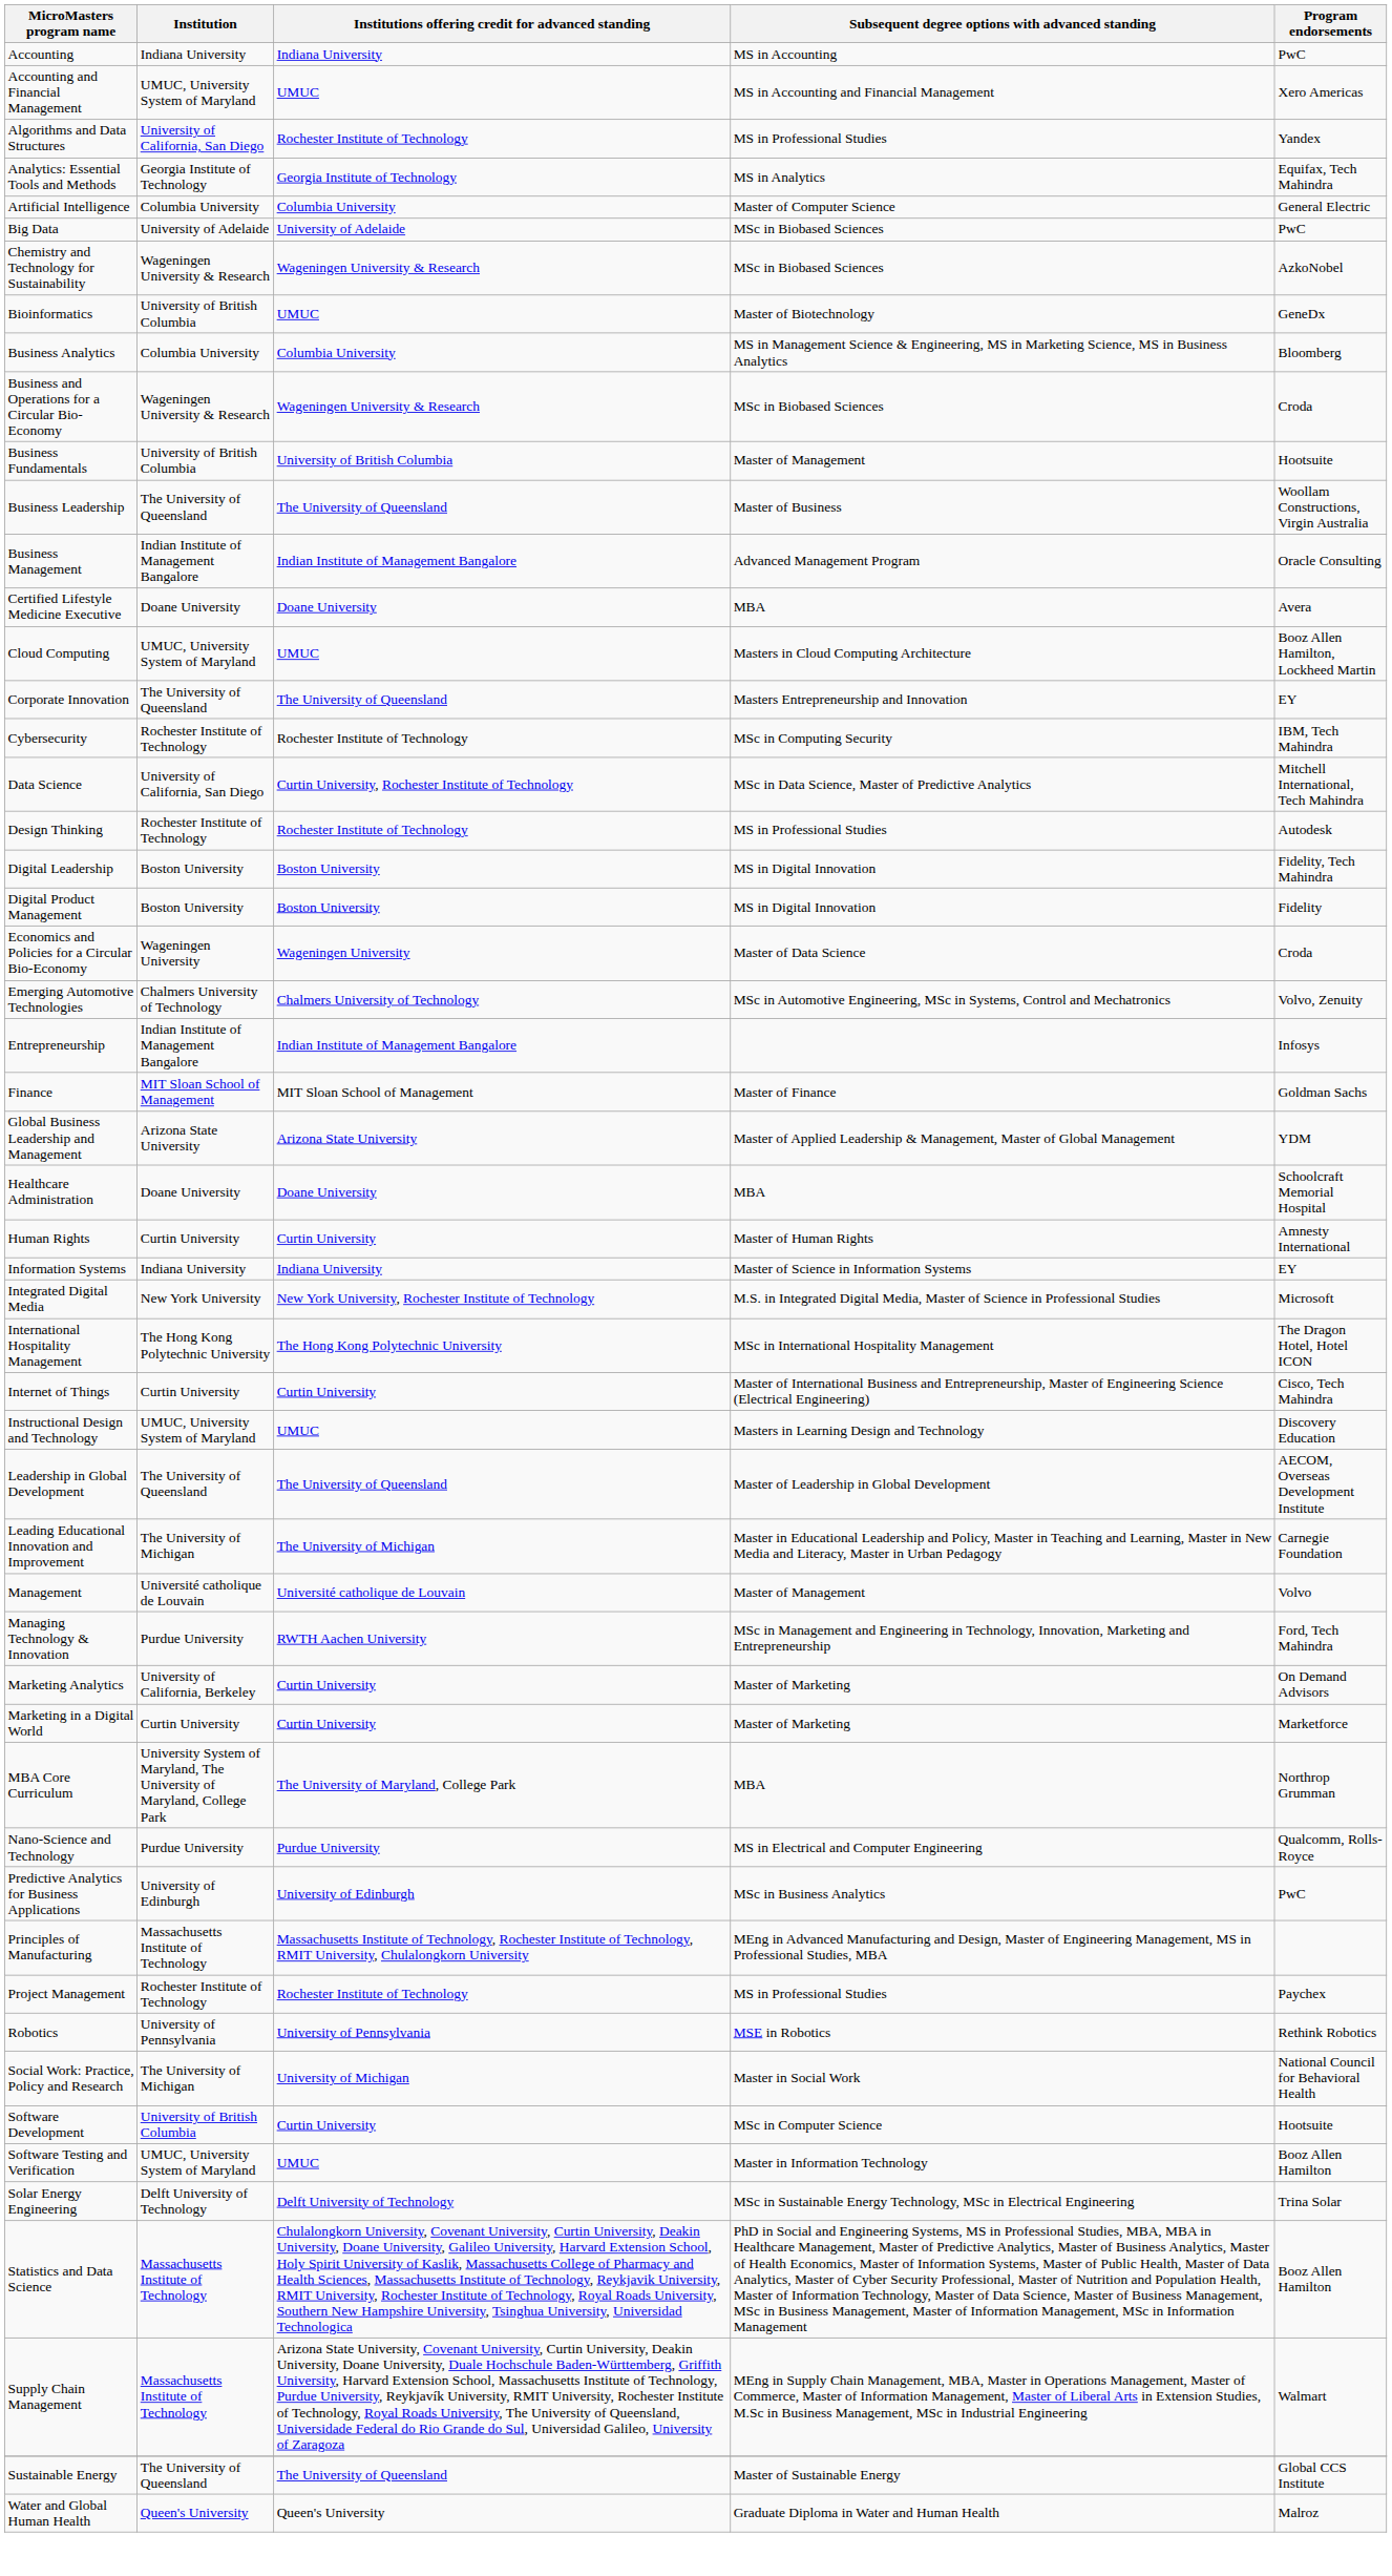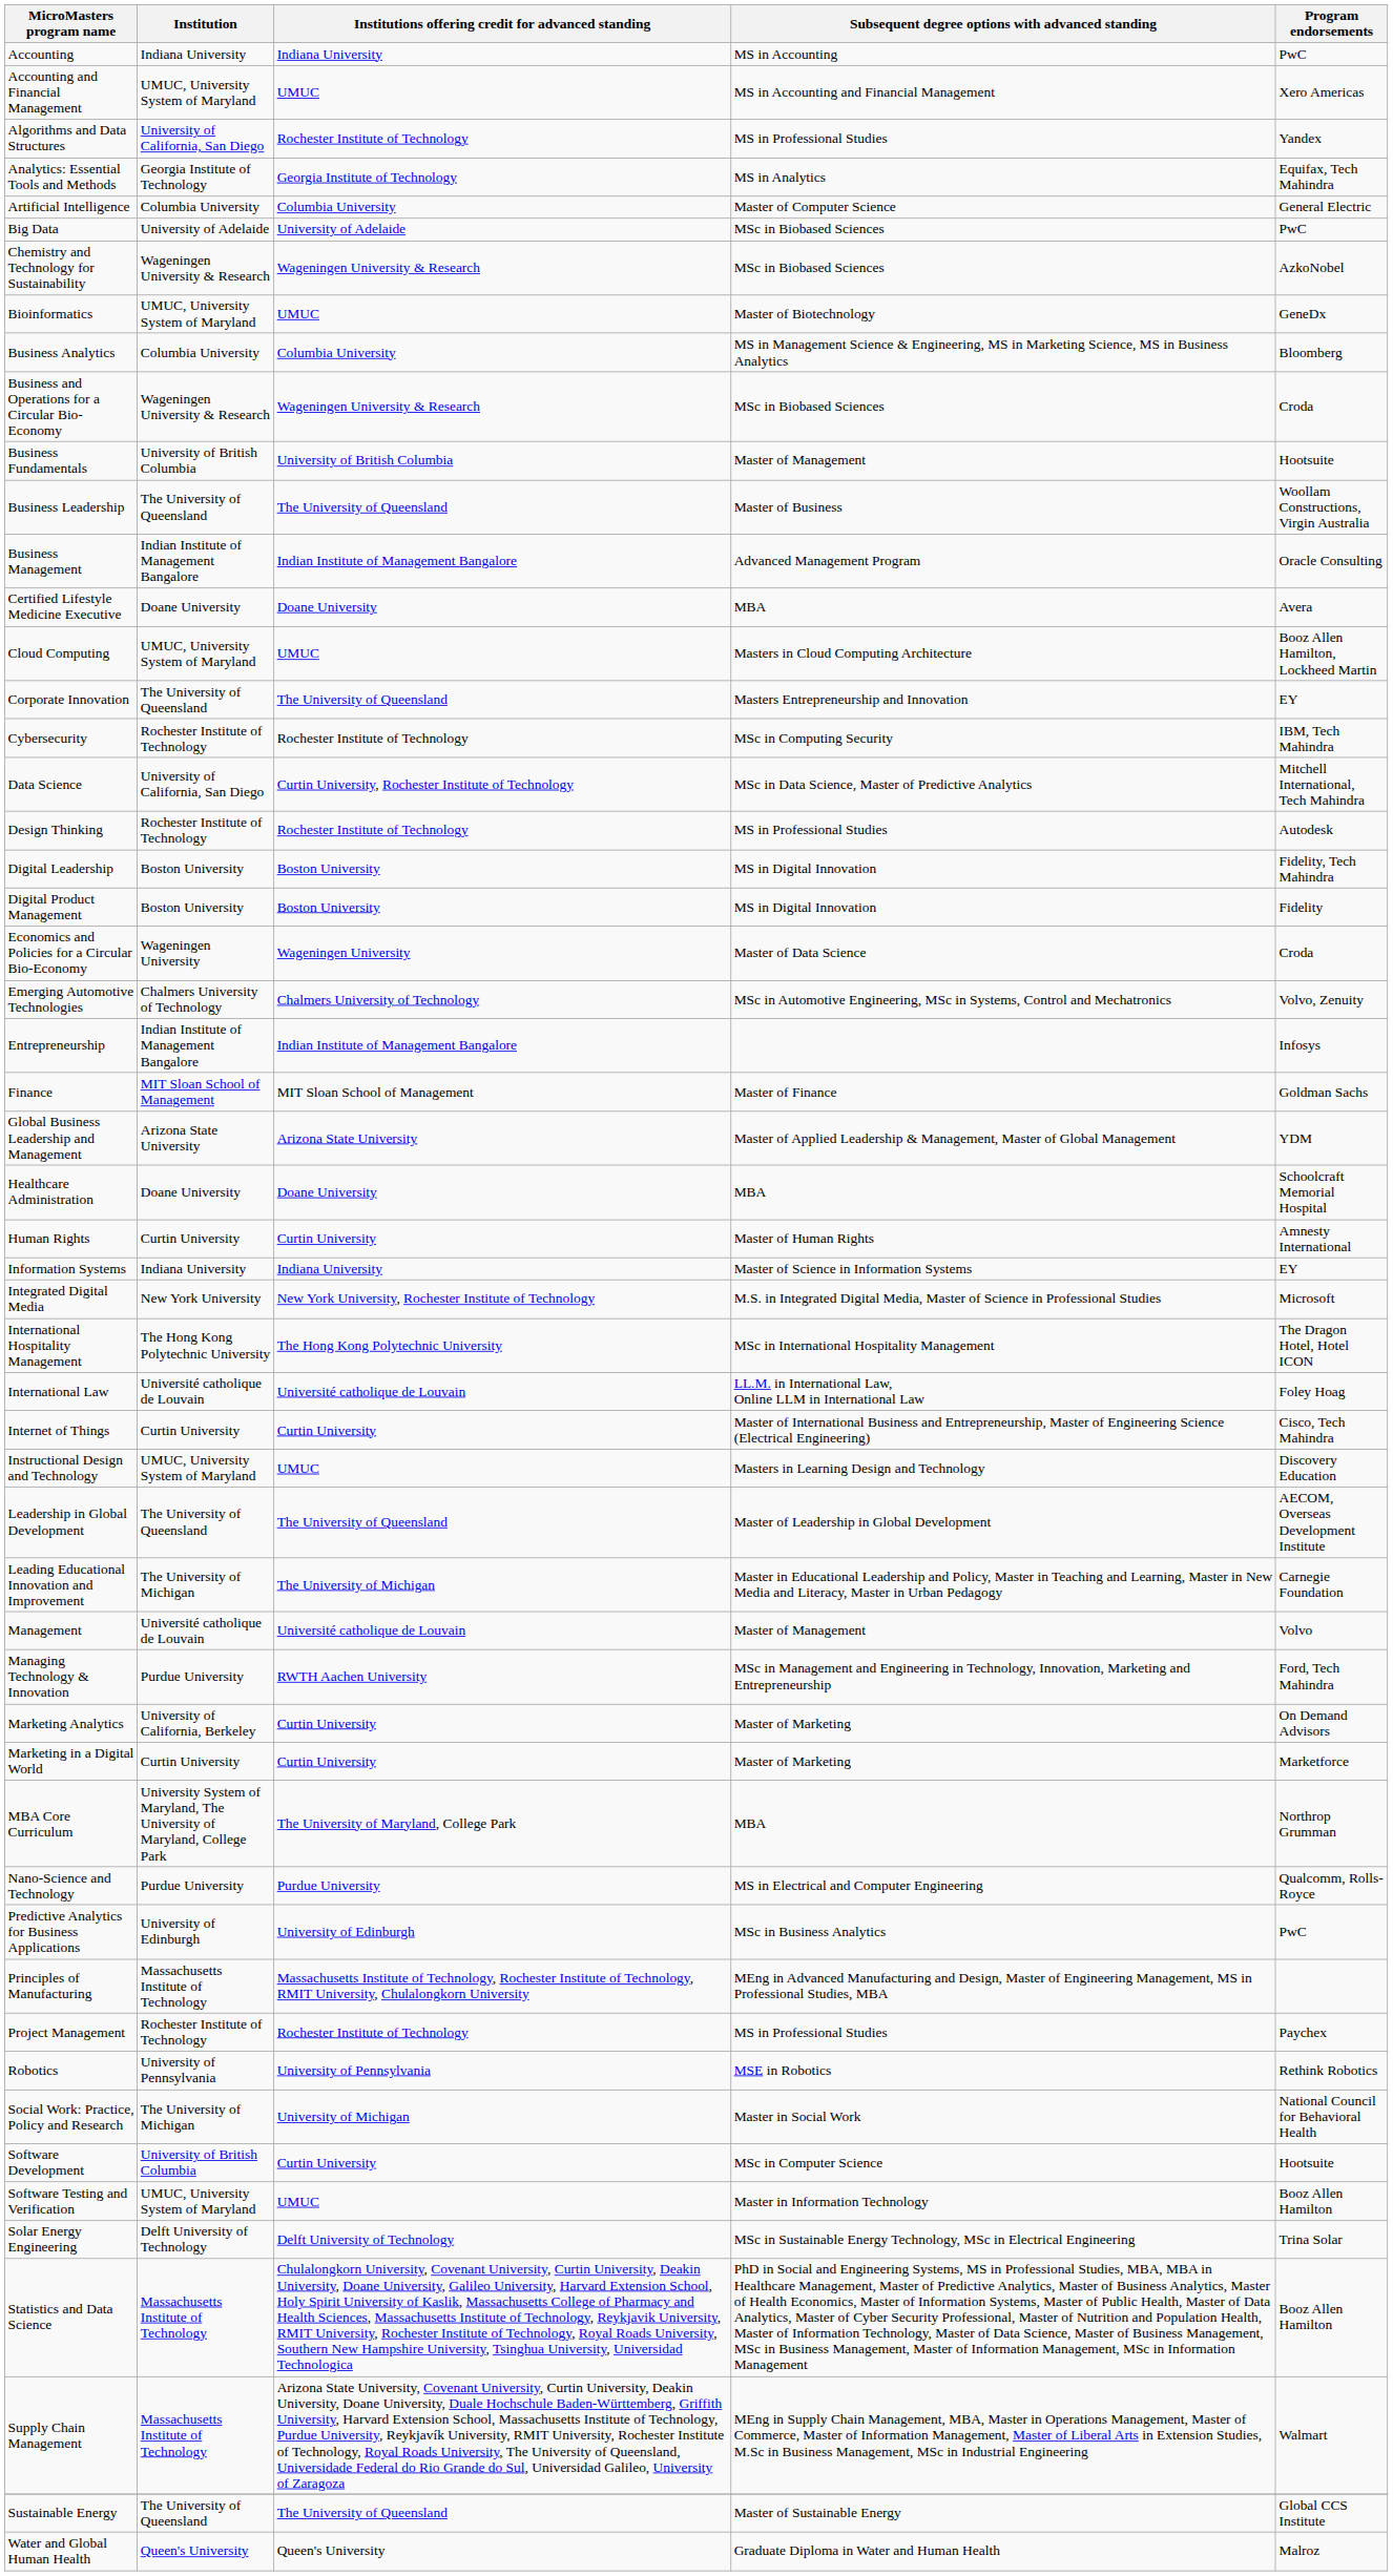 <table class="wikitable mw-collapsible">
 <tr>
 <th>MicroMasters program name</th>
 <th>Institution</th>
 <th>Institutions offering credit for advanced standing</th>
 <th>Subsequent degree options with advanced standing</th>
 <th>Program endorsements</th>
 </tr>
 <tr>
 <td>Accounting</td>
 <td>Indiana University</td>
 <td><a href='#'>Indiana University</a></td>
 <td>MS in Accounting</td>
 <td>PwC</td>
 </tr>
 <tr>
 <td>Accounting and Financial Management</td>
 <td>UMUC, University System of Maryland</td>
 <td><a href='#'>UMUC</a></td>
 <td>MS in Accounting and Financial Management</td>
 <td>Xero Americas</td>
 </tr>
 <tr>
 <td>Algorithms and Data Structures</td>
 <td><a href='#'>University of California, San Diego</a></td>
 <td><a href='#'>Rochester Institute of Technology</a></td>
 <td>MS in Professional Studies</td>
 <td>Yandex</td>
 </tr>
 <tr>
 <td>Analytics: Essential Tools and Methods</td>
 <td>Georgia Institute of Technology</td>
 <td><a href='#'>Georgia Institute of Technology</a></td>
 <td>MS in Analytics</td>
 <td>Equifax, Tech Mahindra</td>
 </tr>
 <tr>
 <td>Artificial Intelligence</td>
 <td>Columbia University</td>
 <td><a href='#'>Columbia University</a></td>
 <td>Master of Computer Science</td>
 <td>General Electric</td>
 </tr>
 <tr>
 <td>Big Data</td>
 <td>University of Adelaide</td>
 <td><a href='#'>University of Adelaide</a></td>
 <td>MSc in Biobased Sciences</td>
 <td>PwC</td>
 </tr>
 <tr>
 <td>Chemistry and Technology for Sustainability</td>
 <td>Wageningen University & Research</td>
 <td><a href='#'>Wageningen University & Research</a></td>
 <td>MSc in Biobased Sciences</td>
 <td>AzkoNobel</td>
 </tr>
 <tr>
 <td>Bioinformatics</td>
-<td>University of British Columbia</td>
+<td>UMUC, University System of Maryland</td>
 <td><a href='#'>UMUC</a></td>
 <td>Master of Biotechnology</td>
 <td>GeneDx</td>
 </tr>
 <tr>
 <td>Business Analytics</td>
 <td>Columbia University</td>
 <td><a href='#'>Columbia University</a></td>
 <td>MS in Management Science & Engineering, MS in Marketing Science, MS in Business Analytics</td>
 <td>Bloomberg</td>
 </tr>
 <tr>
 <td>Business and Operations for a Circular Bio-Economy</td>
 <td>Wageningen University & Research</td>
 <td><a href='#'>Wageningen University & Research</a></td>
 <td>MSc in Biobased Sciences</td>
 <td>Croda</td>
 </tr>
 <tr>
 <td>Business Fundamentals</td>
 <td>University of British Columbia</td>
 <td><a href='#'>University of British Columbia</a></td>
 <td>Master of Management</td>
 <td>Hootsuite</td>
 </tr>
 <tr>
 <td>Business Leadership</td>
 <td>The University of Queensland</td>
 <td><a href='#'>The University of Queensland</a></td>
 <td>Master of Business</td>
 <td>Woollam Constructions, Virgin Australia</td>
 </tr>
 <tr>
 <td>Business Management</td>
 <td>Indian Institute of Management Bangalore</td>
 <td><a href='#'>Indian Institute of Management Bangalore</a></td>
 <td>Advanced Management Program</td>
 <td>Oracle Consulting</td>
 </tr>
 <tr>
 <td>Certified Lifestyle Medicine Executive</td>
 <td>Doane University</td>
 <td><a href='#'>Doane University</a></td>
 <td>MBA</td>
 <td>Avera</td>
 </tr>
 <tr>
 <td>Cloud Computing</td>
 <td>UMUC, University System of Maryland</td>
 <td><a href='#'>UMUC</a></td>
 <td>Masters in Cloud Computing Architecture</td>
 <td>Booz Allen Hamilton, Lockheed Martin</td>
 </tr>
 <tr>
 <td>Corporate Innovation</td>
 <td>The University of Queensland</td>
 <td><a href='#'>The University of Queensland</a></td>
 <td>Masters Entrepreneurship and Innovation</td>
 <td>EY</td>
 </tr>
 <tr>
 <td>Cybersecurity</td>
 <td>Rochester Institute of Technology</td>
 <td>Rochester Institute of Technology</td>
 <td>MSc in Computing Security</td>
 <td>IBM, Tech Mahindra</td>
 </tr>
 <tr>
 <td>Data Science</td>
 <td>University of California, San Diego</td>
 <td><a href='#'>Curtin University</a>, <a href='#'>Rochester Institute of Technology</a></td>
 <td>MSc in Data Science, Master of Predictive Analytics</td>
 <td>Mitchell International, Tech Mahindra</td>
 </tr>
 <tr>
 <td>Design Thinking</td>
 <td>Rochester Institute of Technology</td>
 <td><a href='#'>Rochester Institute of Technology</a></td>
 <td>MS in Professional Studies</td>
 <td>Autodesk</td>
 </tr>
 <tr>
 <td>Digital Leadership</td>
 <td>Boston University</td>
 <td><a href='#'>Boston University</a></td>
 <td>MS in Digital Innovation</td>
 <td>Fidelity, Tech Mahindra</td>
 </tr>
 <tr>
 <td>Digital Product Management</td>
 <td>Boston University</td>
 <td><a href='#'>Boston University</a></td>
 <td>MS in Digital Innovation</td>
 <td>Fidelity</td>
 </tr>
 <tr>
 <td>Economics and Policies for a Circular Bio-Economy</td>
 <td>Wageningen University</td>
 <td><a href='#'>Wageningen University</a></td>
 <td>Master of Data Science</td>
 <td>Croda</td>
 </tr>
 <tr>
 <td>Emerging Automotive Technologies</td>
 <td>Chalmers University of Technology</td>
 <td><a href='#'>Chalmers University of Technology</a></td>
 <td>MSc in Automotive Engineering, MSc in Systems, Control and Mechatronics</td>
 <td>Volvo, Zenuity</td>
 </tr>
 <tr>
 <td>Entrepreneurship</td>
 <td>Indian Institute of Management Bangalore</td>
 <td><a href='#'>Indian Institute of Management Bangalore</a></td>
 <td></td>
 <td>Infosys</td>
 </tr>
 <tr>
 <td>Finance</td>
 <td><a href='#'>MIT Sloan School of Management</a></td>
 <td>MIT Sloan School of Management</td>
 <td>Master of Finance</td>
 <td>Goldman Sachs</td>
 </tr>
 <tr>
 <td>Global Business Leadership and Management</td>
 <td>Arizona State University</td>
 <td><a href='#'>Arizona State University</a></td>
 <td>Master of Applied Leadership & Management, Master of Global Management</td>
 <td>YDM</td>
 </tr>
 <tr>
 <td>Healthcare Administration</td>
 <td>Doane University</td>
 <td><a href='#'>Doane University</a></td>
 <td>MBA</td>
 <td>Schoolcraft Memorial Hospital</td>
 </tr>
 <tr>
 <td>Human Rights</td>
 <td>Curtin University</td>
 <td><a href='#'>Curtin University</a></td>
 <td>Master of Human Rights</td>
 <td>Amnesty International</td>
 </tr>
 <tr>
 <td>Information Systems</td>
 <td>Indiana University</td>
 <td><a href='#'>Indiana University</a></td>
 <td>Master of Science in Information Systems</td>
 <td>EY</td>
 </tr>
 <tr>
 <td>Integrated Digital Media</td>
 <td>New York University</td>
 <td><a href='#'>New York University</a>, <a href='#'>Rochester Institute of Technology</a></td>
 <td>M.S. in Integrated Digital Media, Master of Science in Professional Studies</td>
 <td>Microsoft</td>
 </tr>
 <tr>
 <td>International Hospitality Management</td>
 <td>The Hong Kong Polytechnic University</td>
 <td><a href='#'>The Hong Kong Polytechnic University</a></td>
 <td>MSc in International Hospitality Management</td>
 <td>The Dragon Hotel, Hotel ICON</td>
 </tr>
 <tr>
+<td>International Law</td>
+<td>Université catholique de Louvain</td>
+<td><a href='#'>Université catholique de Louvain</a></td>
+<td><a href='#'>LL.M.</a> in International Law,<br>Online LLM in International Law</td>
+<td>Foley Hoag</td>
+</tr>
+<tr>
 <td>Internet of Things</td>
 <td>Curtin University</td>
 <td><a href='#'>Curtin University</a></td>
 <td>Master of International Business and Entrepreneurship, Master of Engineering Science (Electrical Engineering)</td>
 <td>Cisco, Tech Mahindra</td>
 </tr>
 <tr>
 <td>Instructional Design and Technology</td>
 <td>UMUC, University System of Maryland</td>
 <td><a href='#'>UMUC</a></td>
 <td>Masters in Learning Design and Technology</td>
 <td>Discovery Education</td>
 </tr>
 <tr>
 <td>Leadership in Global Development</td>
 <td>The University of Queensland</td>
 <td><a href='#'>The University of Queensland</a></td>
 <td>Master of Leadership in Global Development</td>
 <td>AECOM, Overseas Development Institute</td>
 </tr>
 <tr>
 <td>Leading Educational Innovation and Improvement</td>
 <td>The University of Michigan</td>
 <td><a href='#'>The University of Michigan</a></td>
 <td>Master in Educational Leadership and Policy, Master in Teaching and Learning, Master in New Media and Literacy, Master in Urban Pedagogy</td>
 <td>Carnegie Foundation</td>
 </tr>
 <tr>
 <td>Management</td>
 <td>Université catholique de Louvain</td>
 <td><a href='#'>Université catholique de Louvain</a></td>
 <td>Master of Management</td>
 <td>Volvo</td>
 </tr>
 <tr>
 <td>Managing Technology & Innovation</td>
 <td>Purdue University</td>
 <td><a href='#'>RWTH Aachen University</a></td>
 <td>MSc in Management and Engineering in Technology, Innovation, Marketing and Entrepreneurship</td>
 <td>Ford, Tech Mahindra</td>
 </tr>
 <tr>
 <td>Marketing Analytics</td>
 <td>University of California, Berkeley</td>
 <td><a href='#'>Curtin University</a></td>
 <td>Master of Marketing</td>
 <td>On Demand Advisors</td>
 </tr>
 <tr>
 <td>Marketing in a Digital World</td>
 <td>Curtin University</td>
 <td><a href='#'>Curtin University</a></td>
 <td>Master of Marketing</td>
 <td>Marketforce</td>
 </tr>
 <tr>
 <td>MBA Core Curriculum</td>
 <td>University System of Maryland, The University of Maryland, College Park</td>
 <td><a href='#'>The University of Maryland</a>, College Park</td>
 <td>MBA</td>
 <td>Northrop Grumman</td>
 </tr>
 <tr>
 <td>Nano-Science and Technology</td>
 <td>Purdue University</td>
 <td><a href='#'>Purdue University</a></td>
 <td>MS in Electrical and Computer Engineering</td>
 <td>Qualcomm, Rolls-Royce</td>
 </tr>
 <tr>
 <td>Predictive Analytics for Business Applications</td>
 <td>University of Edinburgh</td>
 <td><a href='#'>University of Edinburgh</a></td>
 <td>MSc in Business Analytics</td>
 <td>PwC</td>
 </tr>
 <tr>
 <td>Principles of Manufacturing</td>
 <td>Massachusetts Institute of Technology</td>
 <td><a href='#'>Massachusetts Institute of Technology</a>, <a href='#'>Rochester Institute of Technology</a>, <a href='#'>RMIT University</a>, <a href='#'>Chulalongkorn University</a></td>
 <td>MEng in Advanced Manufacturing and Design, Master of Engineering Management, MS in Professional Studies, MBA</td>
 <td></td>
 </tr>
 <tr>
 <td>Project Management</td>
 <td>Rochester Institute of Technology</td>
 <td><a href='#'>Rochester Institute of Technology</a></td>
 <td>MS in Professional Studies</td>
 <td>Paychex</td>
 </tr>
 <tr>
 <td>Robotics</td>
 <td>University of Pennsylvania</td>
 <td><a href='#'>University of Pennsylvania</a></td>
 <td><a href='#'>MSE</a> in Robotics</td>
 <td>Rethink Robotics</td>
 </tr>
 <tr>
 <td>Social Work: Practice, Policy and Research</td>
 <td>The University of Michigan</td>
 <td><a href='#'>University of Michigan</a></td>
 <td>Master in Social Work</td>
 <td>National Council for Behavioral Health</td>
 </tr>
 <tr>
 <td>Software Development</td>
 <td><a href='#'>University of British Columbia</a></td>
 <td><a href='#'>Curtin University</a></td>
 <td>MSc in Computer Science</td>
 <td>Hootsuite</td>
 </tr>
 <tr>
 <td>Software Testing and Verification</td>
 <td>UMUC, University System of Maryland</td>
 <td><a href='#'>UMUC</a></td>
 <td>Master in Information Technology</td>
 <td>Booz Allen Hamilton</td>
 </tr>
 <tr>
 <td>Solar Energy Engineering</td>
 <td>Delft University of Technology</td>
 <td><a href='#'>Delft University of Technology</a></td>
 <td>MSc in Sustainable Energy Technology, MSc in Electrical Engineering</td>
 <td>Trina Solar</td>
 </tr>
 <tr>
 <td>Statistics and Data Science</td>
 <td><a href='#'>Massachusetts Institute of Technology</a></td>
 <td><a href='#'>Chulalongkorn University</a>, <a href='#'>Covenant University</a>, <a href='#'>Curtin University</a>, <a href='#'>Deakin University</a>, <a href='#'>Doane University</a>, <a href='#'>Galileo University</a>, <a href='#'>Harvard Extension School</a>, <a href='#'>Holy Spirit University of Kaslik</a>, <a href='#'>Massachusetts College of Pharmacy and Health Sciences</a>, <a href='#'>Massachusetts Institute of Technology</a>, <a href='#'>Reykjavik University</a>, <a href='#'>RMIT University</a>, <a href='#'>Rochester Institute of Technology</a>, <a href='#'>Royal Roads University</a>, <a href='#'>Southern New Hampshire University</a>, <a href='#'>Tsinghua University</a>, <a href='#'>Universidad Technologica</a></td>
 <td>PhD in Social and Engineering Systems, MS in Professional Studies, MBA, MBA in Healthcare Management, Master of Predictive Analytics, Master of Business Analytics, Master of Health Economics, Master of Information Systems, Master of Public Health, Master of Data Analytics, Master of Cyber Security Professional, Master of Nutrition and Population Health, Master of Information Technology, Master of Data Science, Master of Business Management, MSc in Business Management, Master of Information Management, MSc in Information Management</td>
 <td>Booz Allen Hamilton</td>
 </tr>
 <tr>
 <td>Supply Chain Management</td>
 <td><a href='#'>Massachusetts Institute of Technology</a></td>
 <td>Arizona State University, <a href='#'>Covenant University</a>, Curtin University, Deakin University, Doane University, <a href='#'>Duale Hochschule Baden-Württemberg</a>, <a href='#'>Griffith University</a>, Harvard Extension School, Massachusetts Institute of Technology, <a href='#'>Purdue University</a>, Reykjavík University, RMIT University, Rochester Institute of Technology, <a href='#'>Royal Roads University</a>, The University of Queensland, <a href='#'>Universidade Federal do Rio Grande do Sul</a>, Universidad Galileo, <a href='#'>University of Zaragoza</a></td>
 <td>MEng in Supply Chain Management, MBA, Master in Operations Management, Master of Commerce, Master of Information Management, <a href='#'>Master of Liberal Arts</a> in Extension Studies, M.Sc in Business Management, MSc in Industrial Engineering</td>
 <td>Walmart</td>
 </tr>
 <tr>
 </tr>
 <tr>
 <td>Sustainable Energy</td>
 <td>The University of Queensland</td>
 <td><a href='#'>The University of Queensland</a></td>
 <td>Master of Sustainable Energy</td>
 <td>Global CCS Institute</td>
 </tr>
 <tr>
 <td>Water and Global Human Health</td>
 <td><a href='#'>Queen's University</a></td>
 <td>Queen's University</td>
 <td>Graduate Diploma in Water and Human Health</td>
 <td>Malroz</td>
 </tr>
 </table>
